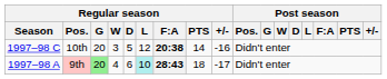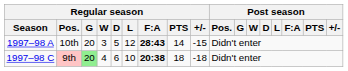 <table class="wikitable">
 <tr>
 <th colspan="9">Regular season</th>
 <th colspan="8">Post season</th>
 </tr>
 <tr>
 <th>Season</th>
 <th>Pos.</th>
 <th>G</th>
 <th>W</th>
 <th>D</th>
 <th>L</th>
 <th>F:A</th>
 <th>PTS</th>
 <th>+/-</th>
 <th>Pos.</th>
 <th>G</th>
 <th>W</th>
 <th>D</th>
 <th>L</th>
 <th>F:A</th>
 <th>PTS</th>
 <th>+/-</th>
 </tr>
 <tr>
-<td align="center"><a href='#'>1997–98 C</a></td>
+<td align="center"><a href='#'>1997–98 A</a></td>
 <td align="center">10th</td>
 <td align="center">20</td>
 <td align="center">3</td>
 <td align="center">5</td>
 <td align="center">12</td>
-<th>20:38</th>
+<th>28:43</th>
 <td align="center">14</td>
-<td align="center">-16</td>
+<td align="center">-15</td>
 <td colspan="8">Didn't enter</td>
 </tr>
 <tr>
-<td align="center"><a href='#'>1997–98 A</a></td>
+<td align="center"><a href='#'>1997–98 C</a></td>
 <td align="center" bgcolor="FFC5C5">9th</td>
 <td align="center" style="background: lightgreen;">20</td>
 <td align="center">4</td>
 <td align="center">6</td>
-<td align="center" style="background: paleturquoise;">10</td>
-<th>28:43</th>
+<td align="center">10</td>
+<th>20:38</th>
 <td align="center">18</td>
-<td align="center">-17</td>
+<td align="center">-18</td>
 <td colspan="8">Didn't enter</td>
 </tr>
 </table>
